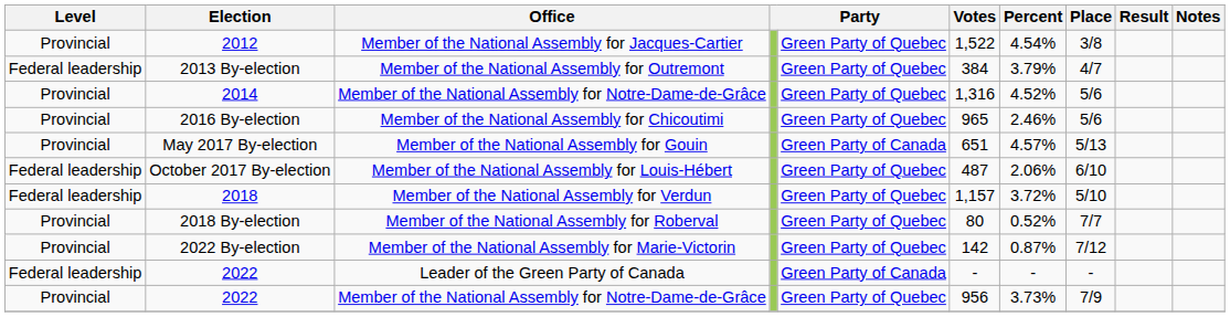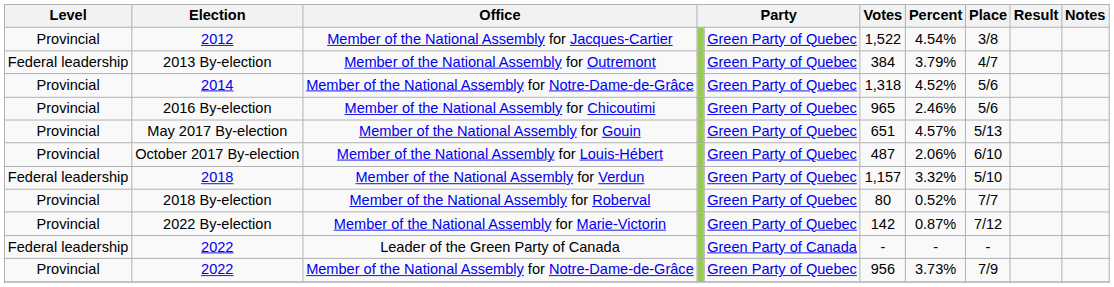 <table class="wikitable sortable" style=text-align:center;>
 <tr>
 <th>Level</th>
 <th>Election</th>
 <th>Office</th>
 <th colspan="2">Party</th>
 <th>Votes</th>
 <th>Percent</th>
 <th>Place</th>
 <th>Result</th>
 <th>Notes</th>
 </tr>
 <tr>
 <td>Provincial</td>
 <td><a href='#'>2012</a></td>
 <td><a href='#'>Member of the National Assembly</a> for <a href='#'>Jacques-Cartier</a></td>
 <td style="background-color:#99C955;"></td>
 <td><a href='#'>Green Party of Quebec</a></td>
 <td>1,522</td>
 <td>4.54%</td>
 <td>3/8</td>
 <td></td>
 <td></td>
 </tr>
 <tr>
 <td>Federal leadership</td>
 <td>2013 By-election</td>
 <td><a href='#'>Member of the National Assembly</a> for <a href='#'>Outremont</a></td>
 <td style="background-color:#99C955;"></td>
 <td><a href='#'>Green Party of Quebec</a></td>
 <td>384</td>
 <td>3.79%</td>
 <td>4/7</td>
 <td></td>
 <td></td>
 </tr>
 <tr>
 <td>Provincial</td>
 <td><a href='#'>2014</a></td>
 <td><a href='#'>Member of the National Assembly</a> for <a href='#'>Notre-Dame-de-Grâce</a></td>
 <td style="background-color:#99C955;"></td>
 <td><a href='#'>Green Party of Quebec</a></td>
-<td>1,316</td>
+<td>1,318</td>
 <td>4.52%</td>
 <td>5/6</td>
 <td></td>
 <td></td>
 </tr>
 <tr>
 <td>Provincial</td>
 <td>2016 By-election</td>
 <td><a href='#'>Member of the National Assembly</a> for <a href='#'>Chicoutimi</a></td>
 <td style="background-color:#99C955;"></td>
 <td><a href='#'>Green Party of Quebec</a></td>
 <td>965</td>
 <td>2.46%</td>
 <td>5/6</td>
 <td></td>
 <td></td>
 </tr>
 <tr>
 <td>Provincial</td>
 <td>May 2017 By-election</td>
 <td><a href='#'>Member of the National Assembly</a> for <a href='#'>Gouin</a></td>
 <td style="background-color:#99C955;"></td>
-<td><a href='#'>Green Party of Canada</a></td>
+<td><a href='#'>Green Party of Quebec</a></td>
 <td>651</td>
 <td>4.57%</td>
 <td>5/13</td>
 <td></td>
 <td></td>
 </tr>
 <tr>
-<td>Federal leadership</td>
+<td>Provincial</td>
 <td>October 2017 By-election</td>
 <td><a href='#'>Member of the National Assembly</a> for <a href='#'>Louis-Hébert</a></td>
 <td style="background-color:#99C955;"></td>
 <td><a href='#'>Green Party of Quebec</a></td>
 <td>487</td>
 <td>2.06%</td>
 <td>6/10</td>
 <td></td>
 <td></td>
 </tr>
 <tr>
 <td>Federal leadership</td>
 <td><a href='#'>2018</a></td>
 <td><a href='#'>Member of the National Assembly</a> for <a href='#'>Verdun</a></td>
 <td style="background-color:#99C955;"></td>
 <td><a href='#'>Green Party of Quebec</a></td>
 <td>1,157</td>
-<td>3.72%</td>
+<td>3.32%</td>
 <td>5/10</td>
 <td></td>
 <td></td>
 </tr>
 <tr>
 <td>Provincial</td>
 <td>2018 By-election</td>
 <td><a href='#'>Member of the National Assembly</a> for <a href='#'>Roberval</a></td>
 <td style="background-color:#99C955;"></td>
 <td><a href='#'>Green Party of Quebec</a></td>
 <td>80</td>
 <td>0.52%</td>
 <td>7/7</td>
 <td></td>
 <td></td>
 </tr>
 <tr>
 <td>Provincial</td>
 <td>2022 By-election</td>
 <td><a href='#'>Member of the National Assembly</a> for <a href='#'>Marie-Victorin</a></td>
 <td style="background-color:#99C955;"></td>
 <td><a href='#'>Green Party of Quebec</a></td>
 <td>142</td>
 <td>0.87%</td>
 <td>7/12</td>
 <td></td>
 <td></td>
 </tr>
 <tr>
 <td>Federal leadership</td>
 <td><a href='#'>2022</a></td>
 <td>Leader of the Green Party of Canada</td>
 <td style="background-color:#99C955;"></td>
 <td><a href='#'>Green Party of Canada</a></td>
 <td>-</td>
 <td>-</td>
 <td>-</td>
 <td></td>
 <td></td>
 </tr>
 <tr>
 <td>Provincial</td>
 <td><a href='#'>2022</a></td>
 <td><a href='#'>Member of the National Assembly</a> for <a href='#'>Notre-Dame-de-Grâce</a></td>
 <td style="background-color:#99C955;"></td>
 <td><a href='#'>Green Party of Quebec</a></td>
 <td>956</td>
 <td>3.73%</td>
 <td>7/9</td>
 <td></td>
 <td></td>
 </tr>
 <tr>
 </tr>
 </table>
